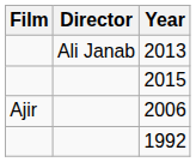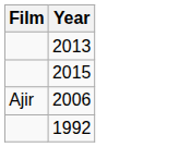 <table class="wikitable">
 <tr>
 <th>Film</th>
-<th>Director</th>
 <th>Year</th>
 </tr>
 <tr>
 <td></td>
-<td>Ali Janab</td>
 <td>2013</td>
 </tr>
 <tr>
-<td></td>
 <td></td>
 <td>2015</td>
 </tr>
 <tr>
 <td>Ajir</td>
-<td></td>
 <td>2006</td>
 </tr>
 <tr>
 <td></td>
-<td></td>
 <td>1992</td>
 </tr>
 </table>
